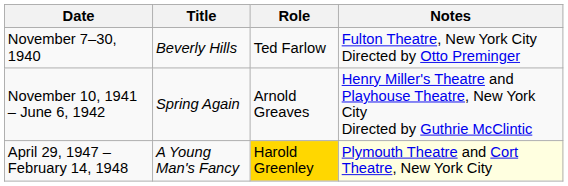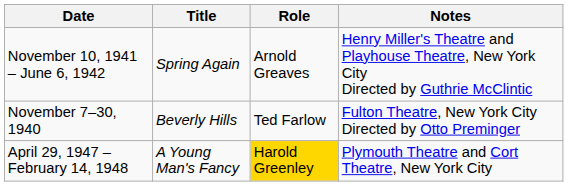 <table class="wikitable">
 <tr>
 <th>Date</th>
 <th>Title</th>
 <th>Role</th>
 <th>Notes</th>
 </tr>
 <tr>
+<td>November 10, 1941 – June 6, 1942</td>
+<td><em>Spring Again</em></td>
+<td>Arnold Greaves</td>
+<td><a href='#'>Henry Miller's Theatre</a> and <a href='#'>Playhouse Theatre</a>, New York City<br>Directed by <a href='#'>Guthrie McClintic</a></td>
+</tr>
+<tr>
 <td>November 7–30, 1940</td>
 <td><em>Beverly Hills</em></td>
 <td>Ted Farlow</td>
 <td><a href='#'>Fulton Theatre</a>, New York City<br>Directed by <a href='#'>Otto Preminger</a></td>
 </tr>
 <tr>
-<td>November 10, 1941 – June 6, 1942</td>
-<td><em>Spring Again</em></td>
-<td>Arnold Greaves</td>
-<td><a href='#'>Henry Miller's Theatre</a> and <a href='#'>Playhouse Theatre</a>, New York City<br>Directed by <a href='#'>Guthrie McClintic</a></td>
-</tr>
-<tr>
 <td>April 29, 1947 – February 14, 1948</td>
 <td><em>A Young Man's Fancy</em></td>
 <td style="background: gold;">Harold Greenley</td>
-<td style="background: lightyellow;"><a href='#'>Plymouth Theatre</a> and <a href='#'>Cort Theatre</a>, New York City</td>
+<td><a href='#'>Plymouth Theatre</a> and <a href='#'>Cort Theatre</a>, New York City</td>
 </tr>
 </table>
